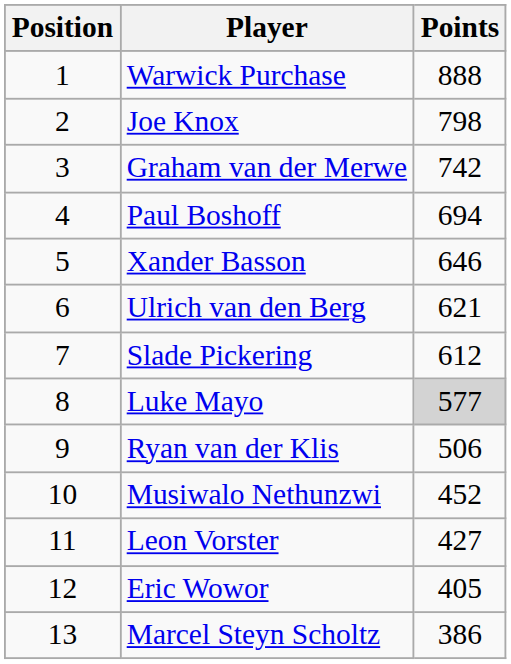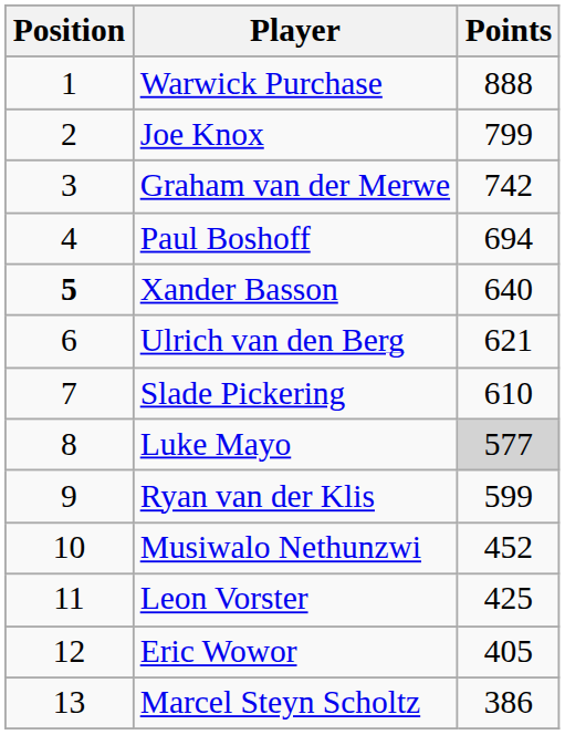 <table class=wikitable>
 <tr>
 <th>Position</th>
 <th>Player</th>
 <th>Points</th>
 </tr>
 <tr>
 <td align=center>1</td>
 <td> <a href='#'>Warwick Purchase</a></td>
 <td align=center>888</td>
 </tr>
 <tr>
 <td align=center>2</td>
 <td> <a href='#'>Joe Knox</a></td>
-<td align=center>798</td>
+<td align=center>799</td>
 </tr>
 <tr>
 <td align=center>3</td>
 <td> <a href='#'>Graham van der Merwe</a></td>
 <td align=center>742</td>
 </tr>
 <tr>
 <td align=center>4</td>
 <td> <a href='#'>Paul Boshoff</a></td>
 <td align=center>694</td>
 </tr>
 <tr>
-<td align=center>5</td>
+<td align=center><strong>5</strong></td>
 <td> <a href='#'>Xander Basson</a></td>
-<td align=center>646</td>
+<td align=center>640</td>
 </tr>
 <tr>
 <td align=center>6</td>
 <td> <a href='#'>Ulrich van den Berg</a></td>
 <td align=center>621</td>
 </tr>
 <tr>
 <td align=center>7</td>
 <td> <a href='#'>Slade Pickering</a></td>
-<td align=center>612</td>
+<td align=center>610</td>
 </tr>
 <tr>
 <td align=center>8</td>
 <td> <a href='#'>Luke Mayo</a></td>
 <td align=center style="background: lightgrey;">577</td>
 </tr>
 <tr>
 <td align=center>9</td>
 <td> <a href='#'>Ryan van der Klis</a></td>
-<td align=center>506</td>
+<td align=center>599</td>
 </tr>
 <tr>
 <td align=center>10</td>
 <td> <a href='#'>Musiwalo Nethunzwi</a></td>
 <td align=center>452</td>
 </tr>
 <tr>
 <td align=center>11</td>
 <td> <a href='#'>Leon Vorster</a></td>
-<td align=center>427</td>
+<td align=center>425</td>
 </tr>
 <tr>
 <td align=center>12</td>
 <td> <a href='#'>Eric Wowor</a></td>
 <td align=center>405</td>
 </tr>
 <tr>
 <td align=center>13</td>
 <td> <a href='#'>Marcel Steyn Scholtz</a></td>
 <td align=center>386</td>
 </tr>
 </table>
